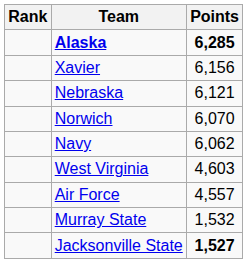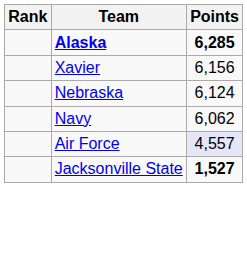 <table class="wikitable sortable" style="text-align:center">
 <tr>
 <th>Rank</th>
 <th>Team</th>
 <th>Points</th>
 </tr>
 <tr>
 <td></td>
 <td align=left><strong><a href='#'>Alaska</a></strong></td>
 <td><strong>6,285</strong></td>
 </tr>
 <tr>
 <td></td>
 <td align=left><a href='#'>Xavier</a></td>
 <td>6,156</td>
 </tr>
 <tr>
 <td></td>
 <td align=left><a href='#'>Nebraska</a></td>
-<td>6,121</td>
-</tr>
-<tr>
-<td></td>
-<td align=left><a href='#'>Norwich</a></td>
-<td>6,070</td>
+<td>6,124</td>
 </tr>
 <tr>
 <td></td>
 <td align=left><a href='#'>Navy</a></td>
 <td>6,062</td>
 </tr>
 <tr>
 <td></td>
-<td align=left><a href='#'>West Virginia</a></td>
-<td>4,603</td>
-</tr>
-<tr>
-<td></td>
 <td align=left><a href='#'>Air Force</a></td>
-<td>4,557</td>
-</tr>
-<tr>
-<td></td>
-<td align=left><a href='#'>Murray State</a></td>
-<td>1,532</td>
+<td style="background: lavender;">4,557</td>
 </tr>
 <tr>
 <td></td>
 <td align=left><a href='#'>Jacksonville State</a></td>
 <td><strong>1,527</strong></td>
 </tr>
 </table>
